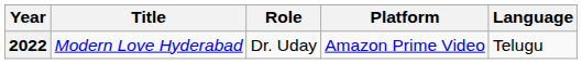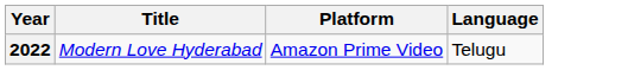 <table class="wikitable plainrowheaders">
 <tr>
 <th scope="col">Year</th>
 <th scope="col">Title</th>
-<th scope="col">Role</th>
 <th scope="col">Platform</th>
 <th scope="col">Language</th>
 </tr>
 <tr>
 <th scope="row">2022</th>
 <td><em><a href='#'>Modern Love Hyderabad</a></em></td>
-<td>Dr. Uday</td>
 <td><a href='#'>Amazon Prime Video</a></td>
 <td>Telugu</td>
 </tr>
 </table>
